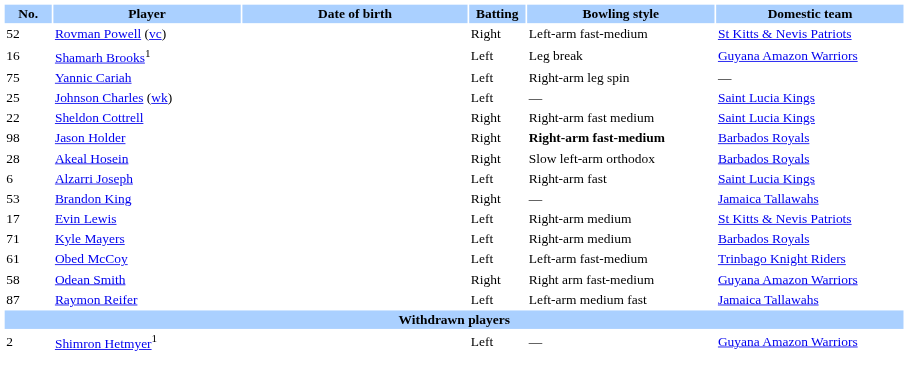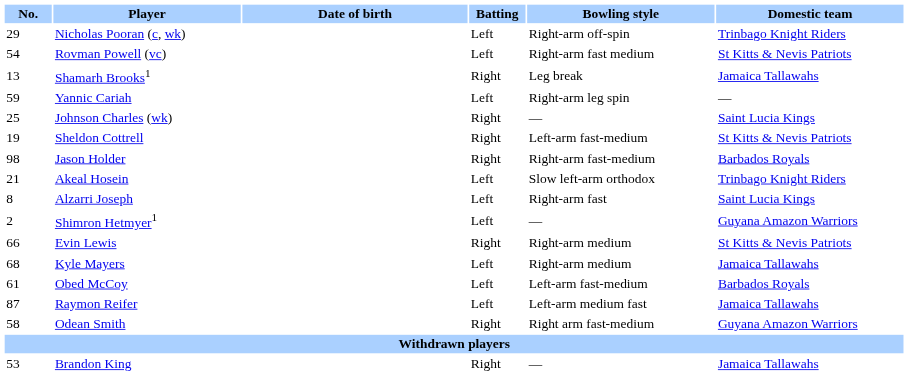 <table class="sortable" style="width:85%;" border="0" cellspacing="2" cellpadding="2">
 <tr style="background:#aad0ff;">
 <th scope="col" width="5%">No.</th>
 <th width=20%>Player</th>
 <th width=24%>Date of birth</th>
 <th width=6%>Batting</th>
 <th width=20%>Bowling style</th>
 <th width=20%>Domestic team</th>
 </tr>
 <tr>
-<td>52</td>
+<td>29</td>
+<td><a href='#'>Nicholas Pooran</a> (<a href='#'>c</a>, <a href='#'>wk</a>)</td>
+<td></td>
+<td>Left</td>
+<td>Right-arm off-spin</td>
+<td><a href='#'>Trinbago Knight Riders</a></td>
+</tr>
+<tr>
+<td>54</td>
 <td><a href='#'>Rovman Powell</a> (<a href='#'>vc</a>)</td>
 <td></td>
-<td>Right</td>
-<td>Left-arm fast-medium</td>
+<td>Left</td>
+<td>Right-arm fast medium</td>
 <td><a href='#'>St Kitts & Nevis Patriots</a></td>
 </tr>
 <tr>
-<td>16</td>
+<td>13</td>
 <td><a href='#'>Shamarh Brooks</a><sup>1</sup></td>
 <td></td>
-<td>Left</td>
+<td>Right</td>
 <td>Leg break</td>
-<td><a href='#'>Guyana Amazon Warriors</a></td>
+<td><a href='#'>Jamaica Tallawahs</a></td>
 </tr>
 <tr>
-<td>75</td>
+<td>59</td>
 <td><a href='#'>Yannic Cariah</a></td>
 <td></td>
 <td>Left</td>
 <td>Right-arm leg spin</td>
 <td>—</td>
 </tr>
 <tr>
 <td>25</td>
 <td><a href='#'>Johnson Charles</a> (<a href='#'>wk</a>)</td>
 <td></td>
-<td>Left</td>
+<td>Right</td>
 <td>—</td>
 <td><a href='#'>Saint Lucia Kings</a></td>
 </tr>
 <tr>
-<td>22</td>
+<td>19</td>
 <td><a href='#'>Sheldon Cottrell</a></td>
 <td></td>
 <td>Right</td>
-<td>Right-arm fast medium</td>
-<td><a href='#'>Saint Lucia Kings</a></td>
+<td>Left-arm fast-medium</td>
+<td><a href='#'>St Kitts & Nevis Patriots</a></td>
 </tr>
 <tr>
 <td>98</td>
 <td><a href='#'>Jason Holder</a></td>
 <td></td>
 <td>Right</td>
-<td><strong>Right-arm fast-medium</strong></td>
+<td>Right-arm fast-medium</td>
 <td><a href='#'>Barbados Royals</a></td>
 </tr>
 <tr>
-<td>28</td>
+<td>21</td>
 <td><a href='#'>Akeal Hosein</a></td>
 <td></td>
-<td>Right</td>
+<td>Left</td>
 <td>Slow left-arm orthodox</td>
-<td><a href='#'>Barbados Royals</a></td>
+<td><a href='#'>Trinbago Knight Riders</a></td>
 </tr>
 <tr>
-<td>6</td>
+<td>8</td>
 <td><a href='#'>Alzarri Joseph</a></td>
 <td></td>
 <td>Left</td>
 <td>Right-arm fast</td>
 <td><a href='#'>Saint Lucia Kings</a></td>
+</tr>
+<tr>
+<td>2</td>
+<td><a href='#'>Shimron Hetmyer</a><sup>1</sup></td>
+<td></td>
+<td>Left</td>
+<td>—</td>
+<td><a href='#'>Guyana Amazon Warriors</a></td>
+</tr>
+<tr>
+<td>66</td>
+<td><a href='#'>Evin Lewis</a></td>
+<td></td>
+<td>Right</td>
+<td>Right-arm medium</td>
+<td><a href='#'>St Kitts & Nevis Patriots</a></td>
+</tr>
+<tr>
+<td>68</td>
+<td><a href='#'>Kyle Mayers</a></td>
+<td></td>
+<td>Left</td>
+<td>Right-arm medium</td>
+<td><a href='#'>Jamaica Tallawahs</a></td>
+</tr>
+<tr>
+<td>61</td>
+<td><a href='#'>Obed McCoy</a></td>
+<td></td>
+<td>Left</td>
+<td>Left-arm fast-medium</td>
+<td><a href='#'>Barbados Royals</a></td>
+</tr>
+<tr>
+<td>87</td>
+<td><a href='#'>Raymon Reifer</a></td>
+<td></td>
+<td>Left</td>
+<td>Left-arm medium fast</td>
+<td><a href='#'>Jamaica Tallawahs</a></td>
+</tr>
+<tr>
+<td>58</td>
+<td><a href='#'>Odean Smith</a></td>
+<td></td>
+<td>Right</td>
+<td>Right arm fast-medium</td>
+<td><a href='#'>Guyana Amazon Warriors</a></td>
+</tr>
+<tr style="background:#aad0ff;">
+<th colspan="6">Withdrawn players</th>
 </tr>
 <tr>
 <td>53</td>
 <td><a href='#'>Brandon King</a></td>
 <td></td>
 <td>Right</td>
 <td>—</td>
 <td><a href='#'>Jamaica Tallawahs</a></td>
 </tr>
 <tr>
-<td>17</td>
-<td><a href='#'>Evin Lewis</a></td>
-<td></td>
-<td>Left</td>
-<td>Right-arm medium</td>
-<td><a href='#'>St Kitts & Nevis Patriots</a></td>
-</tr>
-<tr>
-<td>71</td>
-<td><a href='#'>Kyle Mayers</a></td>
-<td></td>
-<td>Left</td>
-<td>Right-arm medium</td>
-<td><a href='#'>Barbados Royals</a></td>
-</tr>
-<tr>
-<td>61</td>
-<td><a href='#'>Obed McCoy</a></td>
-<td></td>
-<td>Left</td>
-<td>Left-arm fast-medium</td>
-<td><a href='#'>Trinbago Knight Riders</a></td>
-</tr>
-<tr>
-<td>58</td>
-<td><a href='#'>Odean Smith</a></td>
-<td></td>
-<td>Right</td>
-<td>Right arm fast-medium</td>
-<td><a href='#'>Guyana Amazon Warriors</a></td>
-</tr>
-<tr>
-<td>87</td>
-<td><a href='#'>Raymon Reifer</a></td>
-<td></td>
-<td>Left</td>
-<td>Left-arm medium fast</td>
-<td><a href='#'>Jamaica Tallawahs</a></td>
-</tr>
-<tr style="background:#aad0ff;">
-<th colspan="6">Withdrawn players</th>
-</tr>
-<tr>
-<td>2</td>
-<td><a href='#'>Shimron Hetmyer</a><sup>1</sup></td>
-<td></td>
-<td>Left</td>
-<td>—</td>
-<td><a href='#'>Guyana Amazon Warriors</a></td>
-</tr>
-<tr>
 </tr>
 </table>
